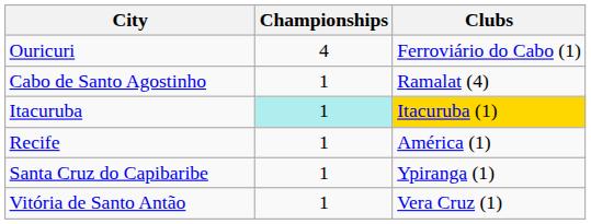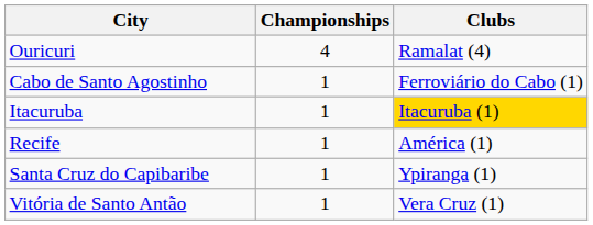 <table class="wikitable">
 <tr>
 <th style="width:200px">City</th>
 <th>Championships</th>
 <th>Clubs</th>
 </tr>
 <tr>
 <td> <a href='#'>Ouricuri</a></td>
 <td align="center">4</td>
-<td><a href='#'>Ferroviário do Cabo</a> (1)</td>
+<td><a href='#'>Ramalat</a> (4)</td>
 </tr>
 <tr>
 <td> <a href='#'>Cabo de Santo Agostinho</a></td>
 <td align="center">1</td>
-<td><a href='#'>Ramalat</a> (4)</td>
+<td><a href='#'>Ferroviário do Cabo</a> (1)</td>
 </tr>
 <tr>
 <td> <a href='#'>Itacuruba</a></td>
-<td align="center" style="background: paleturquoise;">1</td>
+<td align="center">1</td>
 <td style="background: gold;"><a href='#'>Itacuruba</a> (1)</td>
 </tr>
 <tr>
 <td> <a href='#'>Recife</a></td>
 <td align="center">1</td>
 <td><a href='#'>América</a> (1)</td>
 </tr>
 <tr>
 <td> <a href='#'>Santa Cruz do Capibaribe</a></td>
 <td align="center">1</td>
 <td><a href='#'>Ypiranga</a> (1)</td>
 </tr>
 <tr>
 <td> <a href='#'>Vitória de Santo Antão</a></td>
 <td align="center">1</td>
 <td><a href='#'>Vera Cruz</a> (1)</td>
 </tr>
 </table>
